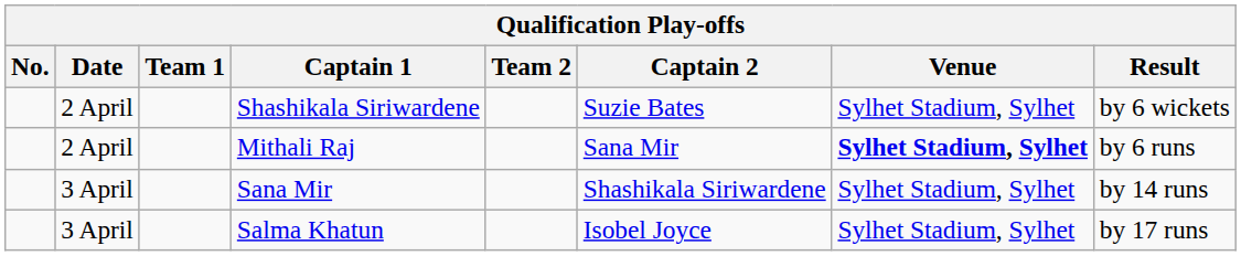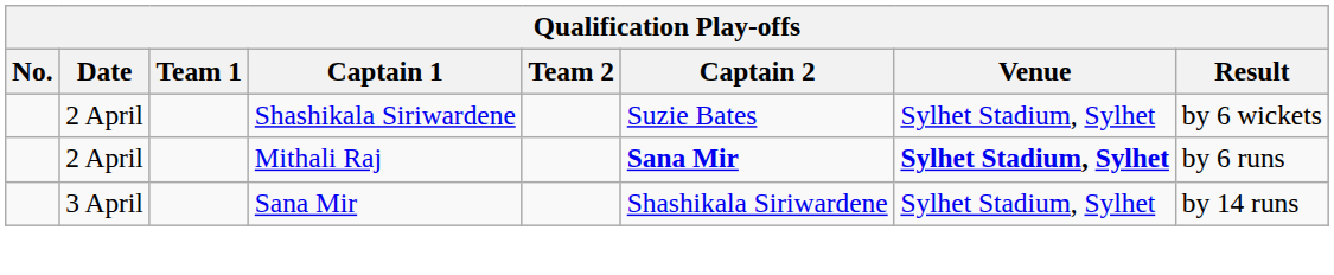 <table class="wikitable">
 <tr>
 <th colspan="8">Qualification Play-offs</th>
 </tr>
 <tr>
 <th>No.</th>
 <th>Date</th>
 <th>Team 1</th>
 <th>Captain 1</th>
 <th>Team 2</th>
 <th>Captain 2</th>
 <th>Venue</th>
 <th>Result</th>
 </tr>
 <tr>
 <td></td>
 <td>2 April</td>
 <td></td>
 <td><a href='#'>Shashikala Siriwardene</a></td>
 <td></td>
 <td><a href='#'>Suzie Bates</a></td>
 <td><a href='#'>Sylhet Stadium</a>, <a href='#'>Sylhet</a></td>
 <td> by 6 wickets</td>
 </tr>
 <tr>
 <td></td>
 <td>2 April</td>
 <td></td>
 <td><a href='#'>Mithali Raj</a></td>
 <td></td>
-<td><a href='#'>Sana Mir</a></td>
+<td><strong><a href='#'>Sana Mir</a></strong></td>
 <td><strong><a href='#'>Sylhet Stadium</a>, <a href='#'>Sylhet</a></strong></td>
 <td> by 6 runs</td>
 </tr>
 <tr>
 <td></td>
 <td>3 April</td>
 <td></td>
 <td><a href='#'>Sana Mir</a></td>
 <td></td>
 <td><a href='#'>Shashikala Siriwardene</a></td>
 <td><a href='#'>Sylhet Stadium</a>, <a href='#'>Sylhet</a></td>
 <td> by 14 runs</td>
 </tr>
-<tr>
-<td></td>
-<td>3 April</td>
-<td></td>
-<td><a href='#'>Salma Khatun</a></td>
-<td></td>
-<td><a href='#'>Isobel Joyce</a></td>
-<td><a href='#'>Sylhet Stadium</a>, <a href='#'>Sylhet</a></td>
-<td> by 17 runs</td>
-</tr>
 </table>
